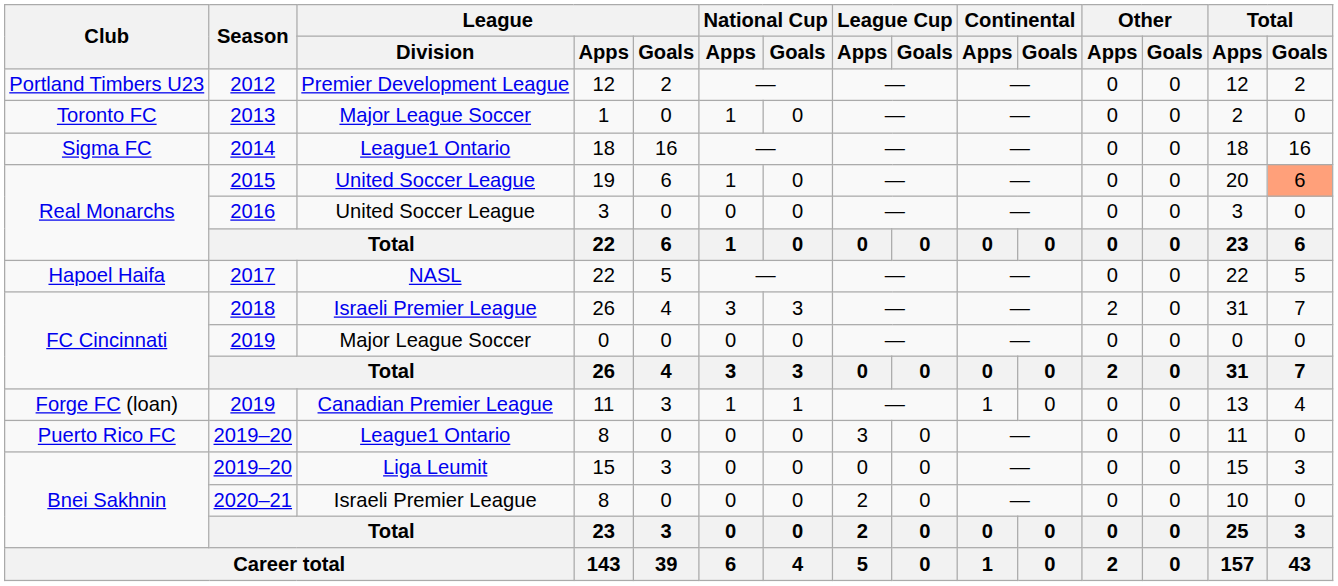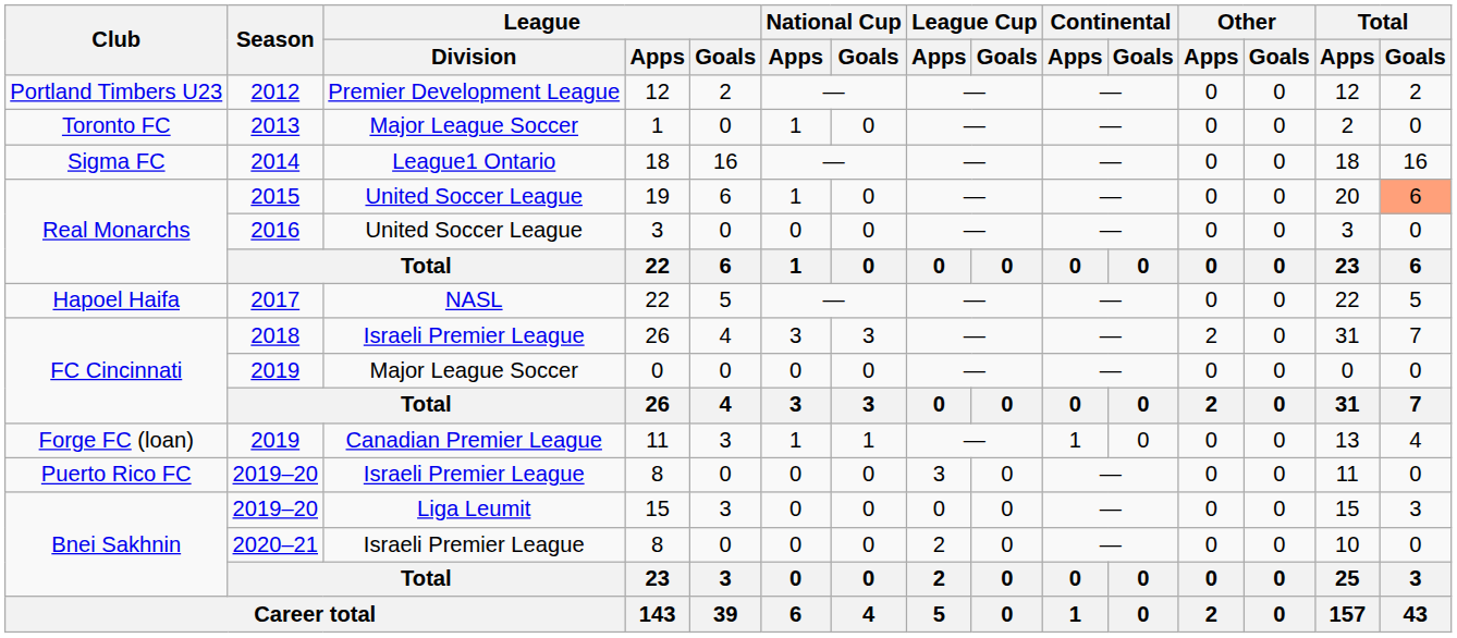 <table class="wikitable" style="text-align:center">
 <tr>
 <th rowspan="2">Club</th>
 <th rowspan="2">Season</th>
 <th colspan="3">League</th>
 <th colspan="2">National Cup</th>
 <th colspan="2">League Cup</th>
 <th colspan="2">Continental</th>
 <th colspan="2">Other</th>
 <th colspan="2">Total</th>
 </tr>
 <tr>
 <th>Division</th>
 <th>Apps</th>
 <th>Goals</th>
 <th>Apps</th>
 <th>Goals</th>
 <th>Apps</th>
 <th>Goals</th>
 <th>Apps</th>
 <th>Goals</th>
 <th>Apps</th>
 <th>Goals</th>
 <th>Apps</th>
 <th>Goals</th>
 </tr>
 <tr>
 <td><a href='#'>Portland Timbers U23</a></td>
 <td><a href='#'>2012</a></td>
 <td><a href='#'>Premier Development League</a></td>
 <td>12</td>
 <td>2</td>
 <td colspan="2">—</td>
 <td colspan="2">—</td>
 <td colspan="2">—</td>
 <td>0</td>
 <td>0</td>
 <td>12</td>
 <td>2</td>
 </tr>
 <tr>
 <td><a href='#'>Toronto FC</a></td>
 <td><a href='#'>2013</a></td>
 <td><a href='#'>Major League Soccer</a></td>
 <td>1</td>
 <td>0</td>
 <td>1</td>
 <td>0</td>
 <td colspan="2">—</td>
 <td colspan="2">—</td>
 <td>0</td>
 <td>0</td>
 <td>2</td>
 <td>0</td>
 </tr>
 <tr>
 <td><a href='#'>Sigma FC</a></td>
 <td><a href='#'>2014</a></td>
 <td><a href='#'>League1 Ontario</a></td>
 <td>18</td>
 <td>16</td>
 <td colspan="2">—</td>
 <td colspan="2">—</td>
 <td colspan="2">—</td>
 <td>0</td>
 <td>0</td>
 <td>18</td>
 <td>16</td>
 </tr>
 <tr>
 <td rowspan="3"><a href='#'>Real Monarchs</a></td>
 <td><a href='#'>2015</a></td>
 <td><a href='#'>United Soccer League</a></td>
 <td>19</td>
 <td>6</td>
 <td>1</td>
 <td>0</td>
 <td colspan="2">—</td>
 <td colspan="2">—</td>
 <td>0</td>
 <td>0</td>
 <td>20</td>
 <td style="background: lightsalmon;">6</td>
 </tr>
 <tr>
 <td><a href='#'>2016</a></td>
 <td>United Soccer League</td>
 <td>3</td>
 <td>0</td>
 <td>0</td>
 <td>0</td>
 <td colspan="2">—</td>
 <td colspan="2">—</td>
 <td>0</td>
 <td>0</td>
 <td>3</td>
 <td>0</td>
 </tr>
 <tr>
 <th colspan="2">Total</th>
 <th>22</th>
 <th>6</th>
 <th>1</th>
 <th>0</th>
 <th>0</th>
 <th>0</th>
 <th>0</th>
 <th>0</th>
 <th>0</th>
 <th>0</th>
 <th>23</th>
 <th>6</th>
 </tr>
 <tr>
 <td><a href='#'>Hapoel Haifa</a></td>
 <td><a href='#'>2017</a></td>
 <td><a href='#'>NASL</a></td>
 <td>22</td>
 <td>5</td>
 <td colspan="2">—</td>
 <td colspan="2">—</td>
 <td colspan="2">—</td>
 <td>0</td>
 <td>0</td>
 <td>22</td>
 <td>5</td>
 </tr>
 <tr>
 <td rowspan="3"><a href='#'>FC Cincinnati</a></td>
 <td><a href='#'>2018</a></td>
 <td><a href='#'>Israeli Premier League</a></td>
 <td>26</td>
 <td>4</td>
 <td>3</td>
 <td>3</td>
 <td colspan="2">—</td>
 <td colspan="2">—</td>
 <td>2</td>
 <td>0</td>
 <td>31</td>
 <td>7</td>
 </tr>
 <tr>
 <td><a href='#'>2019</a></td>
 <td>Major League Soccer</td>
 <td>0</td>
 <td>0</td>
 <td>0</td>
 <td>0</td>
 <td colspan="2">—</td>
 <td colspan="2">—</td>
 <td>0</td>
 <td>0</td>
 <td>0</td>
 <td>0</td>
 </tr>
 <tr>
 <th colspan="2">Total</th>
 <th>26</th>
 <th>4</th>
 <th>3</th>
 <th>3</th>
 <th>0</th>
 <th>0</th>
 <th>0</th>
 <th>0</th>
 <th>2</th>
 <th>0</th>
 <th>31</th>
 <th>7</th>
 </tr>
 <tr>
 <td><a href='#'>Forge FC</a> (loan)</td>
 <td><a href='#'>2019</a></td>
 <td><a href='#'>Canadian Premier League</a></td>
 <td>11</td>
 <td>3</td>
 <td>1</td>
 <td>1</td>
 <td colspan="2">—</td>
 <td>1</td>
 <td>0</td>
 <td>0</td>
 <td>0</td>
 <td>13</td>
 <td>4</td>
 </tr>
 <tr>
 <td><a href='#'>Puerto Rico FC</a></td>
 <td><a href='#'>2019–20</a></td>
-<td><a href='#'>League1 Ontario</a></td>
+<td><a href='#'>Israeli Premier League</a></td>
 <td>8</td>
 <td>0</td>
 <td>0</td>
 <td>0</td>
 <td>3</td>
 <td>0</td>
 <td colspan="2">—</td>
 <td>0</td>
 <td>0</td>
 <td>11</td>
 <td>0</td>
 </tr>
 <tr>
 <td rowspan="3"><a href='#'>Bnei Sakhnin</a></td>
 <td><a href='#'>2019–20</a></td>
 <td><a href='#'>Liga Leumit</a></td>
 <td>15</td>
 <td>3</td>
 <td>0</td>
 <td>0</td>
 <td>0</td>
 <td>0</td>
 <td colspan="2">—</td>
 <td>0</td>
 <td>0</td>
 <td>15</td>
 <td>3</td>
 </tr>
 <tr>
 <td><a href='#'>2020–21</a></td>
 <td>Israeli Premier League</td>
 <td>8</td>
 <td>0</td>
 <td>0</td>
 <td>0</td>
 <td>2</td>
 <td>0</td>
 <td colspan="2">—</td>
 <td>0</td>
 <td>0</td>
 <td>10</td>
 <td>0</td>
 </tr>
 <tr>
 <th colspan="2">Total</th>
 <th>23</th>
 <th>3</th>
 <th>0</th>
 <th>0</th>
 <th>2</th>
 <th>0</th>
 <th>0</th>
 <th>0</th>
 <th>0</th>
 <th>0</th>
 <th>25</th>
 <th>3</th>
 </tr>
 <tr>
 <th colspan="3">Career total</th>
 <th>143</th>
 <th>39</th>
 <th>6</th>
 <th>4</th>
 <th>5</th>
 <th>0</th>
 <th>1</th>
 <th>0</th>
 <th>2</th>
 <th>0</th>
 <th>157</th>
 <th>43</th>
 </tr>
 </table>
